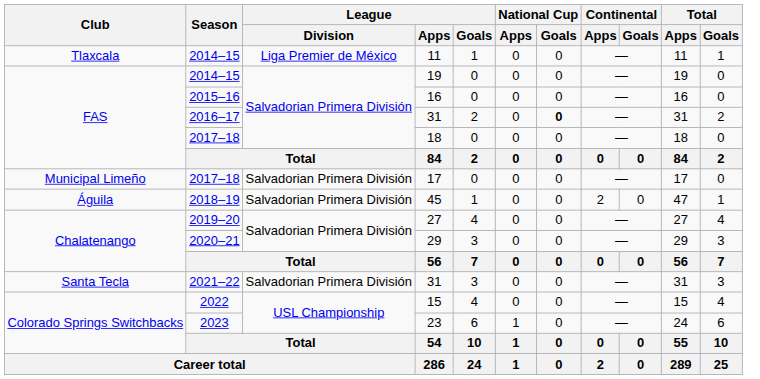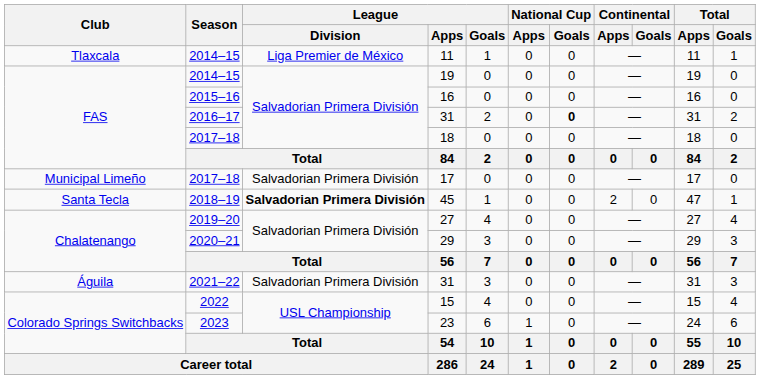 <table class="wikitable", style="text-align:center">
 <tr>
 <th rowspan="2">Club</th>
 <th rowspan="2">Season</th>
 <th colspan="3">League</th>
 <th colspan="2">National Cup</th>
 <th colspan="2">Continental</th>
 <th colspan="2">Total</th>
 </tr>
 <tr>
 <th>Division</th>
 <th>Apps</th>
 <th>Goals</th>
 <th>Apps</th>
 <th>Goals</th>
 <th>Apps</th>
 <th>Goals</th>
 <th>Apps</th>
 <th>Goals</th>
 </tr>
 <tr>
 <td><a href='#'>Tlaxcala</a></td>
 <td><a href='#'>2014–15</a></td>
 <td><a href='#'>Liga Premier de México</a></td>
 <td>11</td>
 <td>1</td>
 <td>0</td>
 <td>0</td>
 <td colspan="2">—</td>
 <td>11</td>
 <td>1</td>
 </tr>
 <tr>
 <td rowspan="5"><a href='#'>FAS</a></td>
 <td><a href='#'>2014–15</a></td>
 <td rowspan="4"><a href='#'>Salvadorian Primera División</a></td>
 <td>19</td>
 <td>0</td>
 <td>0</td>
 <td>0</td>
 <td colspan="2">—</td>
 <td>19</td>
 <td>0</td>
 </tr>
 <tr>
 <td><a href='#'>2015–16</a></td>
 <td>16</td>
 <td>0</td>
 <td>0</td>
 <td>0</td>
 <td colspan="2">—</td>
 <td>16</td>
 <td>0</td>
 </tr>
 <tr>
 <td><a href='#'>2016–17</a></td>
 <td>31</td>
 <td>2</td>
 <td>0</td>
 <td><strong>0</strong></td>
 <td colspan="2">—</td>
 <td>31</td>
 <td>2</td>
 </tr>
 <tr>
 <td><a href='#'>2017–18</a></td>
 <td>18</td>
 <td>0</td>
 <td>0</td>
 <td>0</td>
 <td colspan="2">—</td>
 <td>18</td>
 <td>0</td>
 </tr>
 <tr>
 <th colspan="2">Total</th>
 <th>84</th>
 <th>2</th>
 <th>0</th>
 <th>0</th>
 <th>0</th>
 <th>0</th>
 <th>84</th>
 <th>2</th>
 </tr>
 <tr>
 <td><a href='#'>Municipal Limeño</a></td>
 <td><a href='#'>2017–18</a></td>
 <td>Salvadorian Primera División</td>
 <td>17</td>
 <td>0</td>
 <td>0</td>
 <td>0</td>
 <td colspan="2">—</td>
 <td>17</td>
 <td>0</td>
 </tr>
 <tr>
-<td><a href='#'>Águila</a></td>
+<td><a href='#'>Santa Tecla</a></td>
 <td><a href='#'>2018–19</a></td>
-<td>Salvadorian Primera División</td>
+<td><strong>Salvadorian Primera División</strong></td>
 <td>45</td>
 <td>1</td>
 <td>0</td>
 <td>0</td>
 <td>2</td>
 <td>0</td>
 <td>47</td>
 <td>1</td>
 </tr>
 <tr>
 <td rowspan="3"><a href='#'>Chalatenango</a></td>
 <td><a href='#'>2019–20</a></td>
 <td rowspan="2">Salvadorian Primera División</td>
 <td>27</td>
 <td>4</td>
 <td>0</td>
 <td>0</td>
 <td colspan="2">—</td>
 <td>27</td>
 <td>4</td>
 </tr>
 <tr>
 <td><a href='#'>2020–21</a></td>
 <td>29</td>
 <td>3</td>
 <td>0</td>
 <td>0</td>
 <td colspan="2">—</td>
 <td>29</td>
 <td>3</td>
 </tr>
 <tr>
 <th colspan="2">Total</th>
 <th>56</th>
 <th>7</th>
 <th>0</th>
 <th>0</th>
 <th>0</th>
 <th>0</th>
 <th>56</th>
 <th>7</th>
 </tr>
 <tr>
-<td><a href='#'>Santa Tecla</a></td>
+<td><a href='#'>Águila</a></td>
 <td><a href='#'>2021–22</a></td>
 <td>Salvadorian Primera División</td>
 <td>31</td>
 <td>3</td>
 <td>0</td>
 <td>0</td>
 <td colspan="2">—</td>
 <td>31</td>
 <td>3</td>
 </tr>
 <tr>
 <td rowspan="3"><a href='#'>Colorado Springs Switchbacks</a></td>
 <td><a href='#'>2022</a></td>
 <td rowspan="2"><a href='#'>USL Championship</a></td>
 <td>15</td>
 <td>4</td>
 <td>0</td>
 <td>0</td>
 <td colspan="2">—</td>
 <td>15</td>
 <td>4</td>
 </tr>
 <tr>
 <td><a href='#'>2023</a></td>
 <td>23</td>
 <td>6</td>
 <td>1</td>
 <td>0</td>
 <td colspan="2">—</td>
 <td>24</td>
 <td>6</td>
 </tr>
 <tr>
 <th colspan="2">Total</th>
 <th>54</th>
 <th>10</th>
 <th>1</th>
 <th>0</th>
 <th>0</th>
 <th>0</th>
 <th>55</th>
 <th>10</th>
 </tr>
 <tr>
 <th colspan="3">Career total</th>
 <th>286</th>
 <th>24</th>
 <th>1</th>
 <th>0</th>
 <th>2</th>
 <th>0</th>
 <th>289</th>
 <th>25</th>
 </tr>
 </table>
